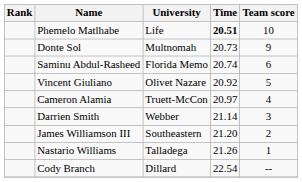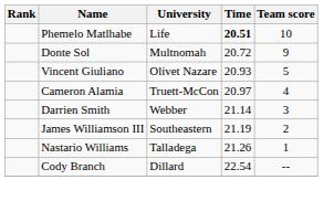 <table class="wikitable sortable" style="text-align:center">
 <tr>
 <th>Rank</th>
 <th>Name</th>
 <th>University</th>
 <th>Time</th>
 <th>Team score</th>
 </tr>
 <tr>
 <td></td>
 <td align=left>Phemelo Matlhabe</td>
 <td align="left">Life</td>
 <td><strong>20.51</strong></td>
 <td>10</td>
 </tr>
 <tr>
 <td></td>
 <td align=left>Donte Sol</td>
 <td align="left">Multnomah</td>
-<td>20.73</td>
+<td>20.72</td>
 <td>9</td>
-</tr>
-<tr>
-<td></td>
-<td align=left>Saminu Abdul-Rasheed</td>
-<td align="left">Florida Memo</td>
-<td>20.74</td>
-<td>6</td>
 </tr>
 <tr>
 <td></td>
 <td align=left>Vincent Giuliano</td>
 <td align="left">Olivet Nazare</td>
-<td>20.92</td>
+<td>20.93</td>
 <td>5</td>
 </tr>
 <tr>
 <td></td>
 <td align=left>Cameron Alamia</td>
 <td align="left">Truett-McCon</td>
 <td>20.97</td>
 <td>4</td>
 </tr>
 <tr>
 <td></td>
 <td align=left>Darrien Smith</td>
 <td align="left">Webber</td>
 <td>21.14</td>
 <td>3</td>
 </tr>
 <tr>
 <td></td>
 <td align=left>James Williamson III</td>
 <td align="left">Southeastern</td>
-<td>21.20</td>
+<td>21.19</td>
 <td>2</td>
 </tr>
 <tr>
 <td></td>
 <td align=left>Nastario Williams</td>
 <td align="left">Talladega</td>
 <td>21.26</td>
 <td>1</td>
 </tr>
 <tr>
 <td></td>
 <td align=left>Cody Branch</td>
 <td align="left">Dillard</td>
 <td>22.54</td>
 <td>--</td>
 </tr>
 <tr>
 </tr>
 </table>
